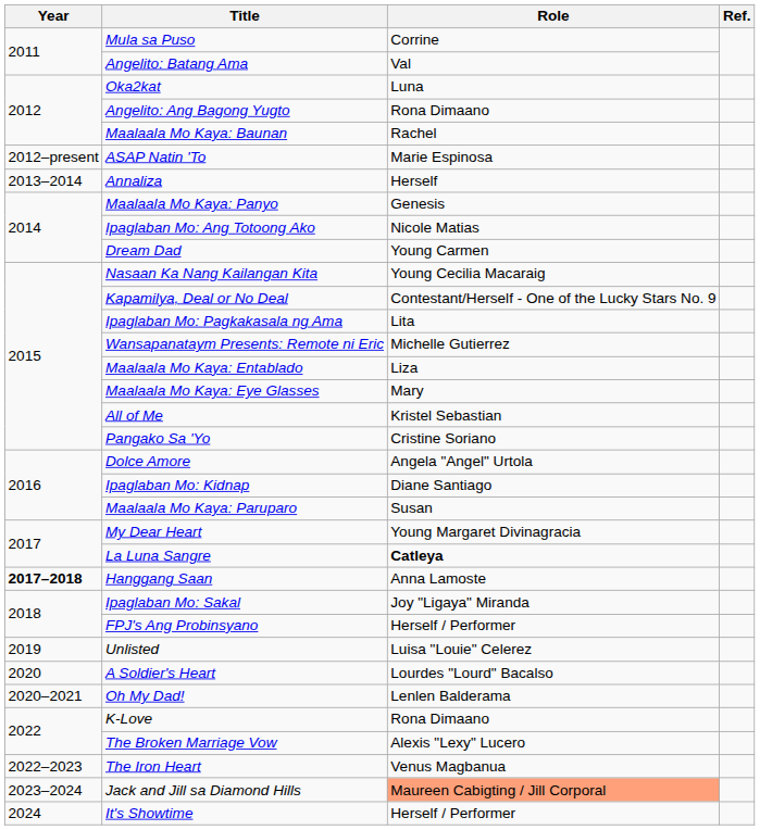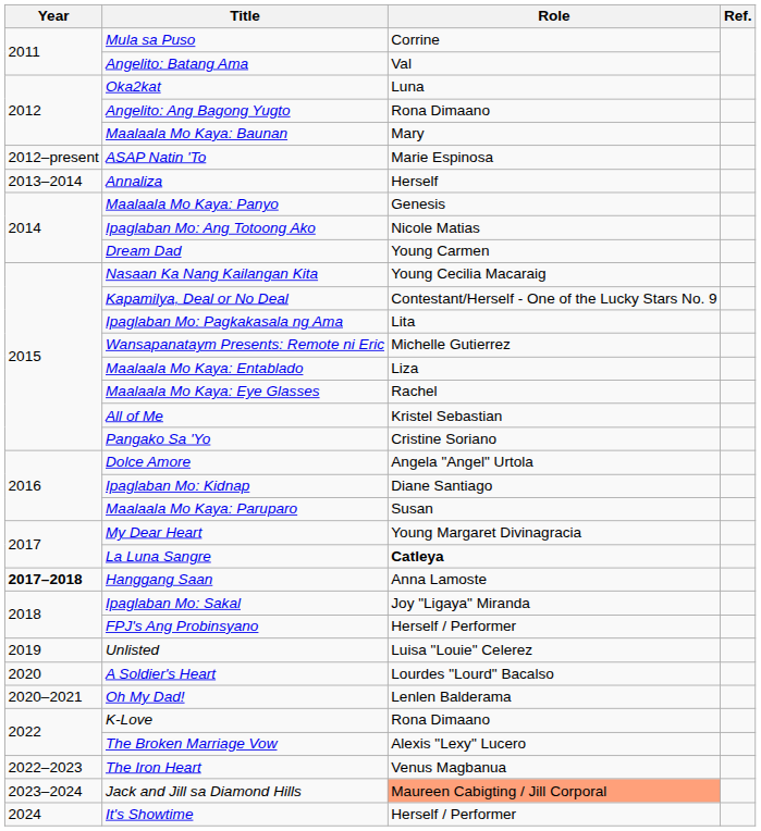 <table class="wikitable sortable">
 <tr>
 <th>Year</th>
 <th>Title</th>
 <th>Role</th>
 <th>Ref.</th>
 </tr>
 <tr>
 <td rowspan="2">2011</td>
 <td><em><a href='#'>Mula sa Puso</a></em></td>
 <td>Corrine</td>
 <td align="center" rowspan=2></td>
 </tr>
 <tr>
 <td><em><a href='#'>Angelito: Batang Ama</a></em></td>
 <td>Val</td>
 </tr>
 <tr>
 <td rowspan="3">2012</td>
 <td><em><a href='#'>Oka2kat</a></em></td>
 <td>Luna</td>
 <td align="center"></td>
 </tr>
 <tr>
 <td><em><a href='#'>Angelito: Ang Bagong Yugto</a></em></td>
 <td>Rona Dimaano</td>
 <td align="center"></td>
 </tr>
 <tr>
 <td><em><a href='#'>Maalaala Mo Kaya: Baunan</a></em></td>
-<td>Rachel</td>
+<td>Mary</td>
 <td align="center"></td>
 </tr>
 <tr>
 <td rowspan="">2012–present</td>
 <td><em><a href='#'>ASAP Natin 'To</a></em></td>
 <td>Marie Espinosa</td>
 <td></td>
 </tr>
 <tr>
 <td>2013–2014</td>
 <td><em><a href='#'>Annaliza</a></em></td>
 <td>Herself</td>
 <td align="center"></td>
 </tr>
 <tr>
 <td rowspan="3">2014</td>
 <td><em><a href='#'>Maalaala Mo Kaya: Panyo</a></em></td>
 <td>Genesis</td>
 <td align="center"></td>
 </tr>
 <tr>
 <td><em><a href='#'>Ipaglaban Mo: Ang Totoong Ako</a></em></td>
 <td>Nicole Matias</td>
 <td align="center"></td>
 </tr>
 <tr>
 <td><em><a href='#'>Dream Dad</a></em></td>
 <td>Young Carmen</td>
 <td></td>
 </tr>
 <tr>
 <td rowspan="8">2015</td>
 <td><em><a href='#'>Nasaan Ka Nang Kailangan Kita</a></em></td>
 <td>Young Cecilia Macaraig</td>
 <td align="center"></td>
 </tr>
 <tr>
 <td><em><a href='#'>Kapamilya, Deal or No Deal</a></em></td>
 <td>Contestant/Herself - One of the Lucky Stars No. 9</td>
 <td></td>
 </tr>
 <tr>
 <td><em><a href='#'>Ipaglaban Mo: Pagkakasala ng Ama</a></em></td>
 <td>Lita</td>
 <td align="center"></td>
 </tr>
 <tr>
 <td><em><a href='#'>Wansapanataym Presents: Remote ni Eric</a></em></td>
 <td>Michelle Gutierrez</td>
 <td align="center"></td>
 </tr>
 <tr>
 <td><em><a href='#'>Maalaala Mo Kaya: Entablado</a></em></td>
 <td>Liza</td>
 <td align="center"></td>
 </tr>
 <tr>
 <td><em><a href='#'>Maalaala Mo Kaya: Eye Glasses</a></em></td>
-<td>Mary</td>
+<td>Rachel</td>
 <td align="center"></td>
 </tr>
 <tr>
 <td><em><a href='#'>All of Me</a></em></td>
 <td>Kristel Sebastian</td>
 <td align="center"></td>
 </tr>
 <tr>
 <td><em><a href='#'>Pangako Sa 'Yo</a></em></td>
 <td>Cristine Soriano</td>
 <td align="center"></td>
 </tr>
 <tr>
 <td rowspan="3">2016</td>
 <td><em><a href='#'>Dolce Amore</a></em></td>
 <td>Angela "Angel" Urtola</td>
 <td align="center"></td>
 </tr>
 <tr>
 <td><em><a href='#'>Ipaglaban Mo: Kidnap</a></em></td>
 <td>Diane Santiago</td>
 <td></td>
 </tr>
 <tr>
 <td><em><a href='#'>Maalaala Mo Kaya: Paruparo</a></em></td>
 <td>Susan</td>
 <td align="center"></td>
 </tr>
 <tr>
 <td rowspan="2">2017</td>
 <td><em><a href='#'>My Dear Heart</a></em></td>
 <td>Young Margaret Divinagracia</td>
 <td align="center"></td>
 </tr>
 <tr>
 <td><em><a href='#'>La Luna Sangre</a></em></td>
 <td><strong>Catleya</strong></td>
 <td align="center"></td>
 </tr>
 <tr>
 <td rowspan=""><strong>2017–2018</strong></td>
 <td><em><a href='#'>Hanggang Saan</a></em></td>
 <td>Anna Lamoste</td>
 <td align="center"></td>
 </tr>
 <tr>
 <td rowspan="2">2018</td>
 <td><em><a href='#'>Ipaglaban Mo: Sakal</a></em></td>
 <td>Joy "Ligaya" Miranda</td>
 <td align="center"></td>
 </tr>
 <tr>
 <td><em><a href='#'>FPJ's Ang Probinsyano</a></em></td>
 <td>Herself / Performer</td>
 </tr>
 <tr>
 <td>2019</td>
 <td><em>Unlisted</em></td>
 <td>Luisa "Louie" Celerez</td>
 <td align="center"></td>
 </tr>
 <tr>
 <td>2020</td>
 <td><em><a href='#'>A Soldier's Heart</a></em></td>
 <td>Lourdes "Lourd" Bacalso</td>
 <td align="center"></td>
 </tr>
 <tr>
 <td>2020–2021</td>
 <td><em><a href='#'>Oh My Dad!</a></em></td>
 <td>Lenlen Balderama</td>
 <td align="center"></td>
 </tr>
 <tr>
 <td rowspan="2">2022</td>
 <td><em>K-Love</em></td>
 <td>Rona Dimaano</td>
 <td align="center"></td>
 </tr>
 <tr>
 <td><em><a href='#'>The Broken Marriage Vow</a></em></td>
 <td>Alexis "Lexy" Lucero</td>
 <td align="center"><br></td>
 </tr>
 <tr>
 <td>2022–2023</td>
 <td><em><a href='#'>The Iron Heart</a></em></td>
 <td>Venus Magbanua</td>
 <td align="center"></td>
 </tr>
 <tr>
 <td>2023–2024</td>
 <td><em>Jack and Jill sa Diamond Hills</em></td>
 <td style="background: lightsalmon;">Maureen Cabigting / Jill Corporal</td>
 <td align="center"></td>
 </tr>
 <tr>
 <td>2024</td>
 <td><em><a href='#'>It's Showtime</a></em></td>
 <td>Herself / Performer</td>
 <td></td>
 </tr>
 </table>
